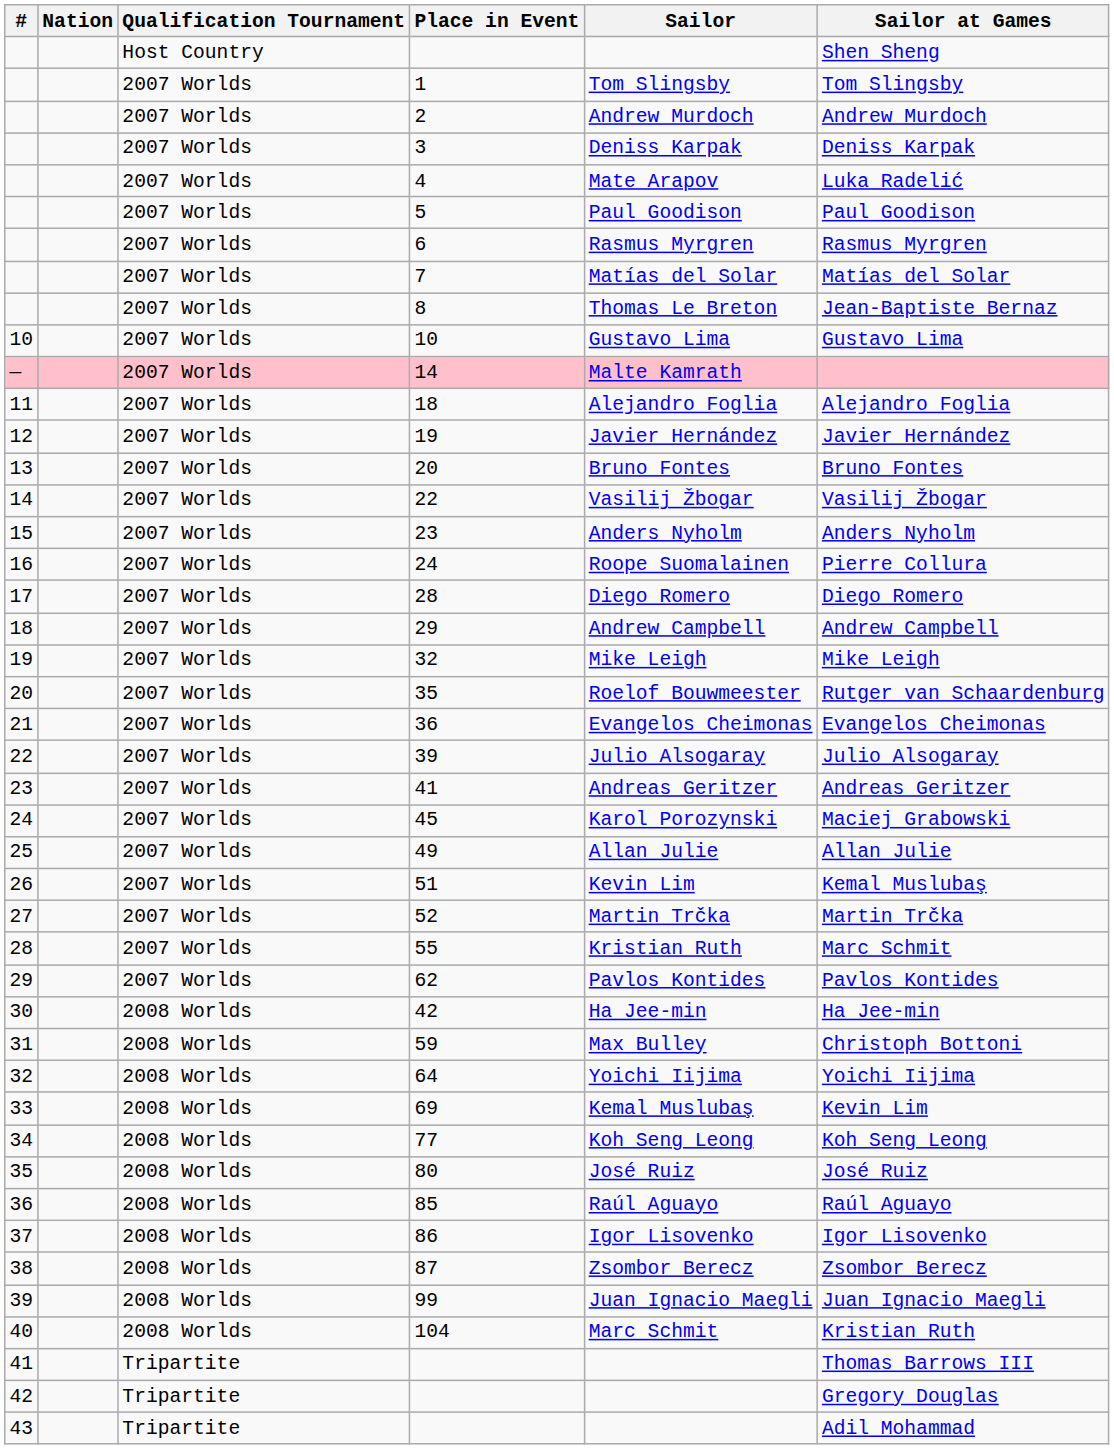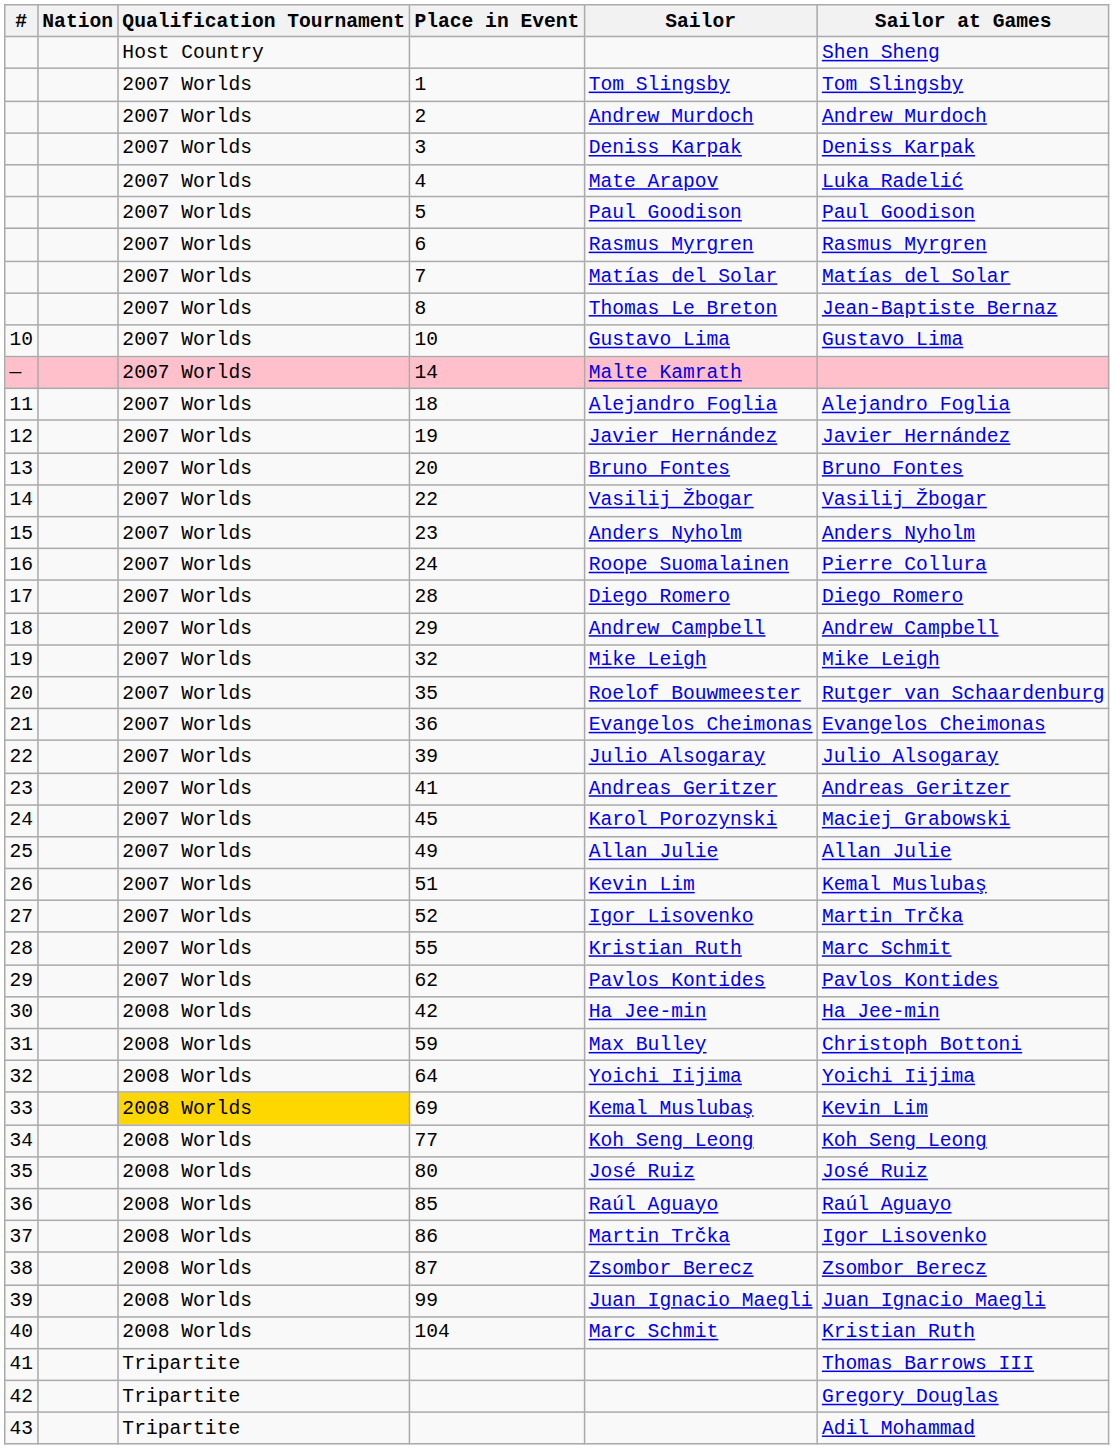 <table class="sortable wikitable">
 <tr>
 <th>#</th>
 <th>Nation</th>
 <th>Qualification Tournament</th>
 <th>Place in Event</th>
 <th>Sailor</th>
 <th>Sailor at Games</th>
 </tr>
 <tr>
 <td></td>
 <td></td>
 <td>Host Country</td>
 <td></td>
 <td></td>
 <td><a href='#'>Shen Sheng</a></td>
 </tr>
 <tr>
 <td></td>
 <td></td>
 <td>2007 Worlds</td>
 <td>1</td>
 <td><a href='#'>Tom Slingsby</a></td>
 <td><a href='#'>Tom Slingsby</a></td>
 </tr>
 <tr>
 <td></td>
 <td></td>
 <td>2007 Worlds</td>
 <td>2</td>
 <td><a href='#'>Andrew Murdoch</a></td>
 <td><a href='#'>Andrew Murdoch</a></td>
 </tr>
 <tr>
 <td></td>
 <td></td>
 <td>2007 Worlds</td>
 <td>3</td>
 <td><a href='#'>Deniss Karpak</a></td>
 <td><a href='#'>Deniss Karpak</a></td>
 </tr>
 <tr>
 <td></td>
 <td></td>
 <td>2007 Worlds</td>
 <td>4</td>
 <td><a href='#'>Mate Arapov</a></td>
 <td><a href='#'>Luka Radelić</a></td>
 </tr>
 <tr>
 <td></td>
 <td></td>
 <td>2007 Worlds</td>
 <td>5</td>
 <td><a href='#'>Paul Goodison</a></td>
 <td><a href='#'>Paul Goodison</a></td>
 </tr>
 <tr>
 <td></td>
 <td></td>
 <td>2007 Worlds</td>
 <td>6</td>
 <td><a href='#'>Rasmus Myrgren</a></td>
 <td><a href='#'>Rasmus Myrgren</a></td>
 </tr>
 <tr>
 <td></td>
 <td></td>
 <td>2007 Worlds</td>
 <td>7</td>
 <td><a href='#'>Matías del Solar</a></td>
 <td><a href='#'>Matías del Solar</a></td>
 </tr>
 <tr>
 <td></td>
 <td></td>
 <td>2007 Worlds</td>
 <td>8</td>
 <td><a href='#'>Thomas Le Breton</a></td>
 <td><a href='#'>Jean-Baptiste Bernaz</a></td>
 </tr>
 <tr>
 <td>10</td>
 <td></td>
 <td>2007 Worlds</td>
 <td>10</td>
 <td><a href='#'>Gustavo Lima</a></td>
 <td><a href='#'>Gustavo Lima</a></td>
 </tr>
 <tr bgcolor=#FFC0CB>
 <td>—</td>
 <td></td>
 <td>2007 Worlds</td>
 <td>14</td>
 <td><a href='#'>Malte Kamrath</a></td>
 <td></td>
 </tr>
 <tr>
 <td>11</td>
 <td></td>
 <td>2007 Worlds</td>
 <td>18</td>
 <td><a href='#'>Alejandro Foglia</a></td>
 <td><a href='#'>Alejandro Foglia</a></td>
 </tr>
 <tr>
 <td>12</td>
 <td></td>
 <td>2007 Worlds</td>
 <td>19</td>
 <td><a href='#'>Javier Hernández</a></td>
 <td><a href='#'>Javier Hernández</a></td>
 </tr>
 <tr>
 <td>13</td>
 <td></td>
 <td>2007 Worlds</td>
 <td>20</td>
 <td><a href='#'>Bruno Fontes</a></td>
 <td><a href='#'>Bruno Fontes</a></td>
 </tr>
 <tr>
 <td>14</td>
 <td></td>
 <td>2007 Worlds</td>
 <td>22</td>
 <td><a href='#'>Vasilij Žbogar</a></td>
 <td><a href='#'>Vasilij Žbogar</a></td>
 </tr>
 <tr>
 <td>15</td>
 <td></td>
 <td>2007 Worlds</td>
 <td>23</td>
 <td><a href='#'>Anders Nyholm</a></td>
 <td><a href='#'>Anders Nyholm</a></td>
 </tr>
 <tr>
 <td>16</td>
 <td></td>
 <td>2007 Worlds</td>
 <td>24</td>
 <td><a href='#'>Roope Suomalainen</a></td>
 <td><a href='#'>Pierre Collura</a></td>
 </tr>
 <tr>
 <td>17</td>
 <td></td>
 <td>2007 Worlds</td>
 <td>28</td>
 <td><a href='#'>Diego Romero</a></td>
 <td><a href='#'>Diego Romero</a></td>
 </tr>
 <tr>
 <td>18</td>
 <td></td>
 <td>2007 Worlds</td>
 <td>29</td>
 <td><a href='#'>Andrew Campbell</a></td>
 <td><a href='#'>Andrew Campbell</a></td>
 </tr>
 <tr>
 <td>19</td>
 <td></td>
 <td>2007 Worlds</td>
 <td>32</td>
 <td><a href='#'>Mike Leigh</a></td>
 <td><a href='#'>Mike Leigh</a></td>
 </tr>
 <tr>
 <td>20</td>
 <td></td>
 <td>2007 Worlds</td>
 <td>35</td>
 <td><a href='#'>Roelof Bouwmeester</a></td>
 <td><a href='#'>Rutger van Schaardenburg</a></td>
 </tr>
 <tr>
 <td>21</td>
 <td></td>
 <td>2007 Worlds</td>
 <td>36</td>
 <td><a href='#'>Evangelos Cheimonas</a></td>
 <td><a href='#'>Evangelos Cheimonas</a></td>
 </tr>
 <tr>
 <td>22</td>
 <td></td>
 <td>2007 Worlds</td>
 <td>39</td>
 <td><a href='#'>Julio Alsogaray</a></td>
 <td><a href='#'>Julio Alsogaray</a></td>
 </tr>
 <tr>
 <td>23</td>
 <td></td>
 <td>2007 Worlds</td>
 <td>41</td>
 <td><a href='#'>Andreas Geritzer</a></td>
 <td><a href='#'>Andreas Geritzer</a></td>
 </tr>
 <tr>
 <td>24</td>
 <td></td>
 <td>2007 Worlds</td>
 <td>45</td>
 <td><a href='#'>Karol Porozynski</a></td>
 <td><a href='#'>Maciej Grabowski</a></td>
 </tr>
 <tr>
 <td>25</td>
 <td></td>
 <td>2007 Worlds</td>
 <td>49</td>
 <td><a href='#'>Allan Julie</a></td>
 <td><a href='#'>Allan Julie</a></td>
 </tr>
 <tr>
 <td>26</td>
 <td></td>
 <td>2007 Worlds</td>
 <td>51</td>
 <td><a href='#'>Kevin Lim</a></td>
 <td><a href='#'>Kemal Muslubaş</a></td>
 </tr>
 <tr>
 <td>27</td>
 <td></td>
 <td>2007 Worlds</td>
 <td>52</td>
-<td><a href='#'>Martin Trčka</a></td>
+<td><a href='#'>Igor Lisovenko</a></td>
 <td><a href='#'>Martin Trčka</a></td>
 </tr>
 <tr>
 <td>28</td>
 <td></td>
 <td>2007 Worlds</td>
 <td>55</td>
 <td><a href='#'>Kristian Ruth</a></td>
 <td><a href='#'>Marc Schmit</a></td>
 </tr>
 <tr>
 <td>29</td>
 <td></td>
 <td>2007 Worlds</td>
 <td>62</td>
 <td><a href='#'>Pavlos Kontides</a></td>
 <td><a href='#'>Pavlos Kontides</a></td>
 </tr>
 <tr>
 <td>30</td>
 <td></td>
 <td>2008 Worlds</td>
 <td>42</td>
 <td><a href='#'>Ha Jee-min</a></td>
 <td><a href='#'>Ha Jee-min</a></td>
 </tr>
 <tr>
 <td>31</td>
 <td></td>
 <td>2008 Worlds</td>
 <td>59</td>
 <td><a href='#'>Max Bulley</a></td>
 <td><a href='#'>Christoph Bottoni</a></td>
 </tr>
 <tr>
 <td>32</td>
 <td></td>
 <td>2008 Worlds</td>
 <td>64</td>
 <td><a href='#'>Yoichi Iijima</a></td>
 <td><a href='#'>Yoichi Iijima</a></td>
 </tr>
 <tr>
 <td>33</td>
 <td></td>
-<td>2008 Worlds</td>
+<td style="background: gold;">2008 Worlds</td>
 <td>69</td>
 <td><a href='#'>Kemal Muslubaş</a></td>
 <td><a href='#'>Kevin Lim</a></td>
 </tr>
 <tr>
 <td>34</td>
 <td></td>
 <td>2008 Worlds</td>
 <td>77</td>
 <td><a href='#'>Koh Seng Leong</a></td>
 <td><a href='#'>Koh Seng Leong</a></td>
 </tr>
 <tr>
 <td>35</td>
 <td></td>
 <td>2008 Worlds</td>
 <td>80</td>
 <td><a href='#'>José Ruiz</a></td>
 <td><a href='#'>José Ruiz</a></td>
 </tr>
 <tr>
 <td>36</td>
 <td></td>
 <td>2008 Worlds</td>
 <td>85</td>
 <td><a href='#'>Raúl Aguayo</a></td>
 <td><a href='#'>Raúl Aguayo</a></td>
 </tr>
 <tr>
 <td>37</td>
 <td></td>
 <td>2008 Worlds</td>
 <td>86</td>
-<td><a href='#'>Igor Lisovenko</a></td>
+<td><a href='#'>Martin Trčka</a></td>
 <td><a href='#'>Igor Lisovenko</a></td>
 </tr>
 <tr>
 <td>38</td>
 <td></td>
 <td>2008 Worlds</td>
 <td>87</td>
 <td><a href='#'>Zsombor Berecz</a></td>
 <td><a href='#'>Zsombor Berecz</a></td>
 </tr>
 <tr>
 <td>39</td>
 <td></td>
 <td>2008 Worlds</td>
 <td>99</td>
 <td><a href='#'>Juan Ignacio Maegli</a></td>
 <td><a href='#'>Juan Ignacio Maegli</a></td>
 </tr>
 <tr>
 <td>40</td>
 <td></td>
 <td>2008 Worlds</td>
 <td>104</td>
 <td><a href='#'>Marc Schmit</a></td>
 <td><a href='#'>Kristian Ruth</a></td>
 </tr>
 <tr>
 <td>41</td>
 <td></td>
 <td>Tripartite</td>
 <td></td>
 <td></td>
 <td><a href='#'>Thomas Barrows III</a></td>
 </tr>
 <tr>
 <td>42</td>
 <td></td>
 <td>Tripartite</td>
 <td></td>
 <td></td>
 <td><a href='#'>Gregory Douglas</a></td>
 </tr>
 <tr>
 <td>43</td>
 <td></td>
 <td>Tripartite</td>
 <td></td>
 <td></td>
 <td><a href='#'>Adil Mohammad</a></td>
 </tr>
 </table>
